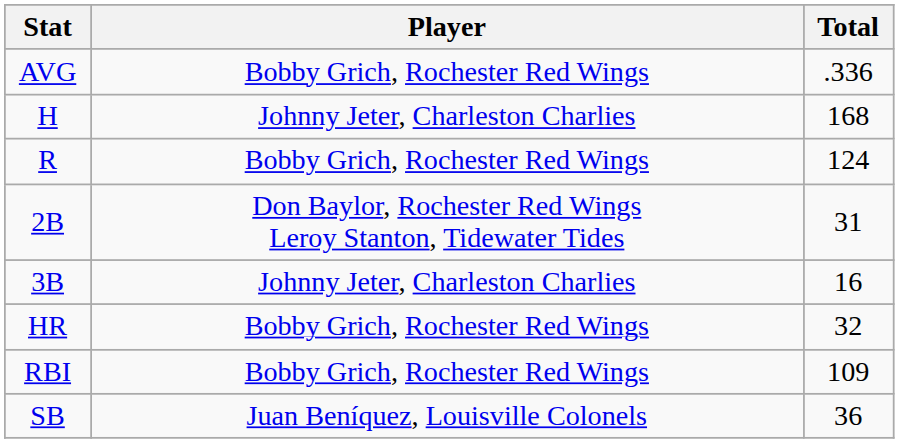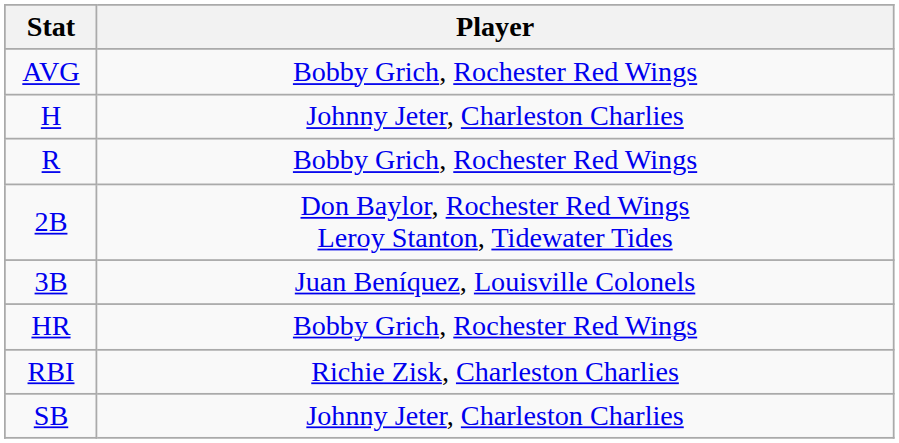 <table class="wikitable" width="40%" style="text-align:center;">
 <tr>
 <th width="5%">Stat</th>
 <th width="60%">Player</th>
-<th width="5%">Total</th>
 </tr>
 <tr>
 <td><a href='#'>AVG</a></td>
 <td><a href='#'>Bobby Grich</a>, <a href='#'>Rochester Red Wings</a></td>
-<td>.336</td>
 </tr>
 <tr>
 <td><a href='#'>H</a></td>
 <td><a href='#'>Johnny Jeter</a>, <a href='#'>Charleston Charlies</a></td>
-<td>168</td>
 </tr>
 <tr>
 <td><a href='#'>R</a></td>
 <td><a href='#'>Bobby Grich</a>, <a href='#'>Rochester Red Wings</a></td>
-<td>124</td>
 </tr>
 <tr>
 <td><a href='#'>2B</a></td>
 <td><a href='#'>Don Baylor</a>, <a href='#'>Rochester Red Wings</a> <br> <a href='#'>Leroy Stanton</a>, <a href='#'>Tidewater Tides</a></td>
-<td>31</td>
 </tr>
 <tr>
 <td><a href='#'>3B</a></td>
-<td><a href='#'>Johnny Jeter</a>, <a href='#'>Charleston Charlies</a></td>
-<td>16</td>
+<td><a href='#'>Juan Beníquez</a>, <a href='#'>Louisville Colonels</a></td>
 </tr>
 <tr>
 <td><a href='#'>HR</a></td>
 <td><a href='#'>Bobby Grich</a>, <a href='#'>Rochester Red Wings</a></td>
-<td>32</td>
 </tr>
 <tr>
 <td><a href='#'>RBI</a></td>
-<td><a href='#'>Bobby Grich</a>, <a href='#'>Rochester Red Wings</a></td>
-<td>109</td>
+<td><a href='#'>Richie Zisk</a>, <a href='#'>Charleston Charlies</a></td>
 </tr>
 <tr>
 <td><a href='#'>SB</a></td>
-<td><a href='#'>Juan Beníquez</a>, <a href='#'>Louisville Colonels</a></td>
-<td>36</td>
+<td><a href='#'>Johnny Jeter</a>, <a href='#'>Charleston Charlies</a></td>
 </tr>
 </table>
